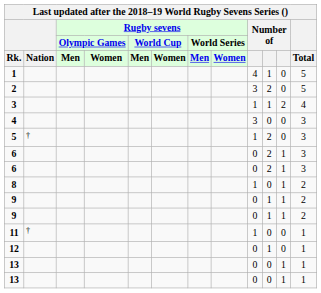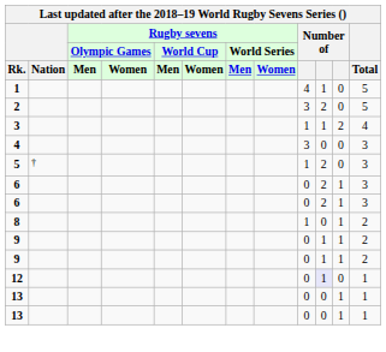 <table class="wikitable" style="margin-top: 0em; text-align: center; font-size: 100%;">
 <tr>
 <th colspan="12">Last updated after the 2018–19 World Rugby Sevens Series ()</th>
 </tr>
 <tr>
 <th rowspan="2" colspan="2"></th>
 <th colspan="6" style="background: #dfd;"><a href='#'>Rugby sevens</a></th>
 <th rowspan="2" colspan="3">Number of</th>
 <th rowspan="2"></th>
 </tr>
 <tr>
 <th colspan="2" style="background: #dfd;"><a href='#'>Olympic Games</a></th>
 <th colspan="2" style="background: #dfd;"><a href='#'>World Cup</a></th>
 <th colspan="2" style="background: #dfd;">World Series</th>
 </tr>
 <tr>
 <th style="width: 1em;">Rk.</th>
 <th>Nation</th>
 <th style="background: #dfd;">Men</th>
 <th style="background: #dfd;">Women</th>
 <th style="background: #dfd;">Men</th>
 <th style="background: #dfd;">Women</th>
 <th style="background: #dfd;"><a href='#'>Men</a></th>
 <th style="background: #dfd;"><a href='#'>Women</a></th>
 <th style="width: 1em;"></th>
 <th style="width: 1em;"></th>
 <th style="width: 1em;"></th>
 <th style="width: 1em;">Total</th>
 </tr>
 <tr>
 <td><strong>1</strong></td>
 <td style="text-align: left;"></td>
 <td></td>
 <td></td>
 <td></td>
 <td></td>
 <td></td>
 <td></td>
 <td>4</td>
 <td>1</td>
 <td>0</td>
 <td>5</td>
 </tr>
 <tr>
 <td><strong>2</strong></td>
 <td style="text-align: left;"></td>
 <td></td>
 <td></td>
 <td></td>
 <td></td>
 <td></td>
 <td></td>
 <td>3</td>
 <td>2</td>
 <td>0</td>
 <td>5</td>
 </tr>
 <tr>
 <td><strong>3</strong></td>
 <td style="text-align: left;"></td>
 <td></td>
 <td></td>
 <td></td>
 <td></td>
 <td></td>
 <td></td>
 <td>1</td>
 <td>1</td>
 <td>2</td>
 <td>4</td>
 </tr>
 <tr>
 <td><strong>4</strong></td>
 <td style="text-align: left;"></td>
 <td></td>
 <td></td>
 <td></td>
 <td></td>
 <td></td>
 <td></td>
 <td>3</td>
 <td>0</td>
 <td>0</td>
 <td>3</td>
 </tr>
 <tr>
 <td><strong>5</strong></td>
 <td style="text-align: left;"><sup>†</sup></td>
 <td></td>
 <td></td>
 <td></td>
 <td></td>
 <td></td>
 <td></td>
 <td>1</td>
 <td>2</td>
 <td>0</td>
 <td>3</td>
 </tr>
 <tr>
 <td><strong>6</strong></td>
 <td style="text-align: left;"></td>
 <td></td>
 <td></td>
 <td></td>
 <td></td>
 <td></td>
 <td></td>
 <td>0</td>
 <td>2</td>
 <td>1</td>
 <td>3</td>
 </tr>
 <tr>
 <td><strong>6</strong></td>
 <td style="text-align: left;"></td>
 <td></td>
 <td></td>
 <td></td>
 <td></td>
 <td></td>
 <td></td>
 <td>0</td>
 <td>2</td>
 <td>1</td>
 <td>3</td>
 </tr>
 <tr>
 <td><strong>8</strong></td>
 <td style="text-align: left;"></td>
 <td></td>
 <td></td>
 <td></td>
 <td></td>
 <td></td>
 <td></td>
 <td>1</td>
 <td>0</td>
 <td>1</td>
 <td>2</td>
 </tr>
 <tr>
 <td><strong>9</strong></td>
 <td style="text-align: left;"></td>
 <td></td>
 <td></td>
 <td></td>
 <td></td>
 <td></td>
 <td></td>
 <td>0</td>
 <td>1</td>
 <td>1</td>
 <td>2</td>
 </tr>
 <tr>
 <td><strong>9</strong></td>
 <td style="text-align: left;"></td>
 <td></td>
 <td></td>
 <td></td>
 <td></td>
 <td></td>
 <td></td>
 <td>0</td>
 <td>1</td>
 <td>1</td>
 <td>2</td>
 </tr>
 <tr>
-<td><strong>11</strong></td>
-<td style="text-align: left;"><sup>†</sup></td>
-<td></td>
-<td></td>
-<td></td>
-<td></td>
-<td></td>
-<td></td>
-<td>1</td>
-<td>0</td>
-<td>0</td>
-<td>1</td>
-</tr>
-<tr>
 <td><strong>12</strong></td>
 <td style="text-align: left;"></td>
 <td></td>
 <td></td>
 <td></td>
 <td></td>
 <td></td>
 <td></td>
 <td>0</td>
-<td>1</td>
+<td style="background: lavender;">1</td>
 <td>0</td>
 <td>1</td>
 </tr>
 <tr>
 <td><strong>13</strong></td>
 <td style="text-align: left;"></td>
 <td></td>
 <td></td>
 <td></td>
 <td></td>
 <td></td>
 <td></td>
 <td>0</td>
 <td>0</td>
 <td>1</td>
 <td>1</td>
 </tr>
 <tr>
 <td><strong>13</strong></td>
 <td style="text-align: left;"></td>
 <td></td>
 <td></td>
 <td></td>
 <td></td>
 <td></td>
 <td></td>
 <td>0</td>
 <td>0</td>
 <td>1</td>
 <td>1</td>
 </tr>
 </table>
